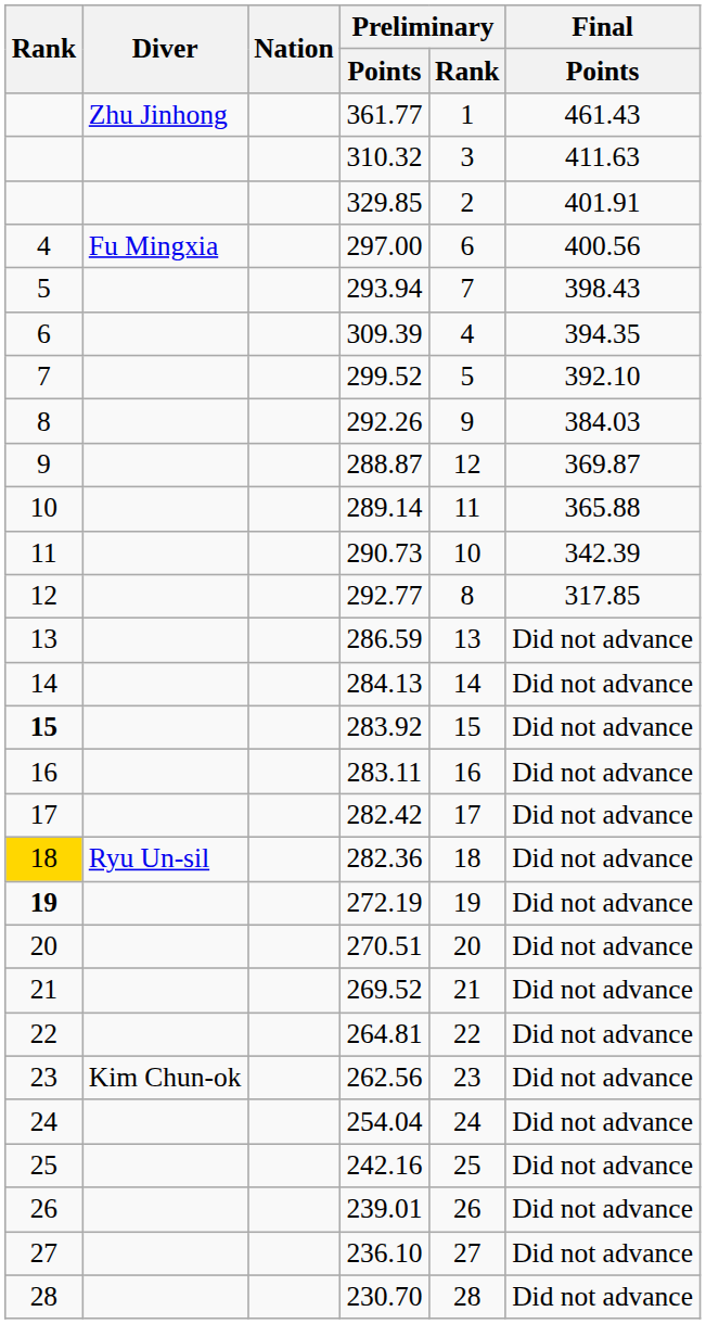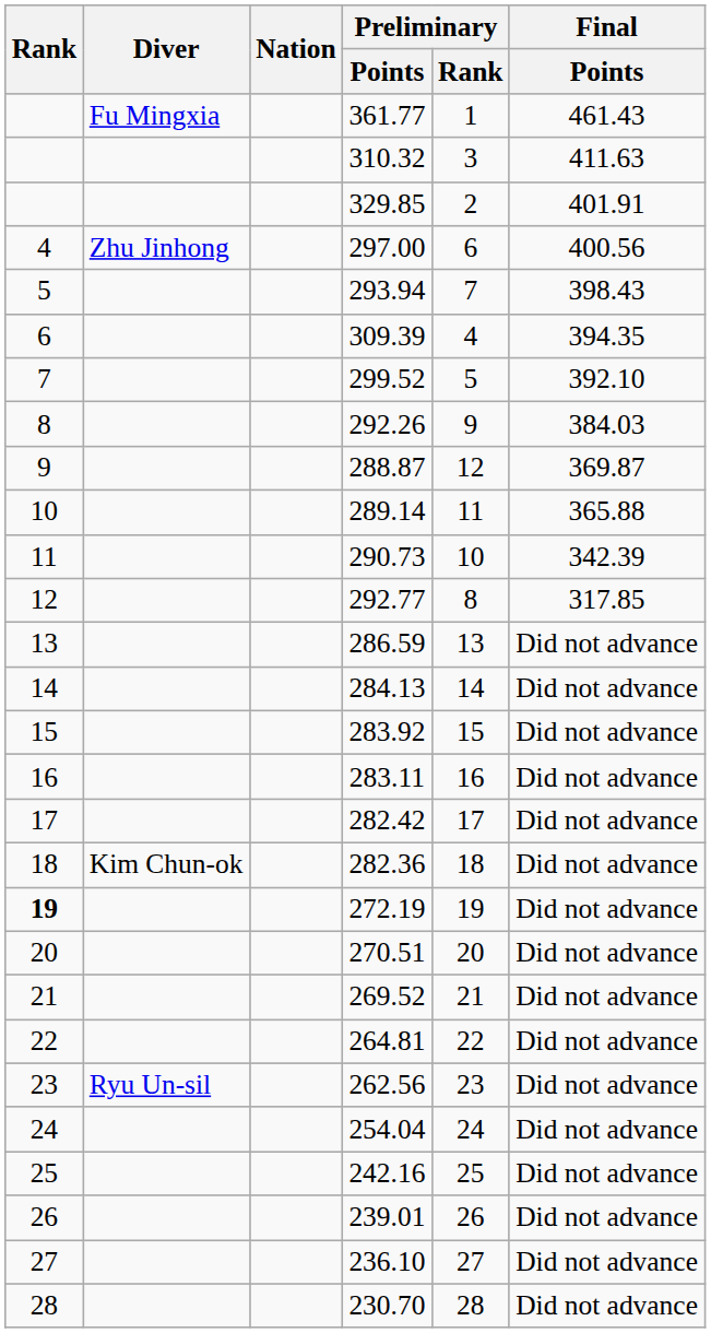 <table class="wikitable sortable" style="text-align:center;">
 <tr>
 <th rowspan=2>Rank</th>
 <th rowspan=2>Diver</th>
 <th rowspan=2>Nation</th>
 <th colspan=2>Preliminary</th>
 <th>Final</th>
 </tr>
 <tr>
 <th>Points</th>
 <th>Rank</th>
 <th>Points</th>
 </tr>
 <tr>
 <td></td>
-<td align=left><a href='#'>Zhu Jinhong</a></td>
+<td align=left><a href='#'>Fu Mingxia</a></td>
 <td align=left></td>
 <td>361.77</td>
 <td>1</td>
 <td>461.43</td>
 </tr>
 <tr>
 <td></td>
 <td align=left></td>
 <td align=left></td>
 <td>310.32</td>
 <td>3</td>
 <td>411.63</td>
 </tr>
 <tr>
 <td></td>
 <td align=left></td>
 <td align=left></td>
 <td>329.85</td>
 <td>2</td>
 <td>401.91</td>
 </tr>
 <tr>
 <td>4</td>
-<td align=left><a href='#'>Fu Mingxia</a></td>
+<td align=left><a href='#'>Zhu Jinhong</a></td>
 <td align=left></td>
 <td>297.00</td>
 <td>6</td>
 <td>400.56</td>
 </tr>
 <tr>
 <td>5</td>
 <td align=left></td>
 <td align=left></td>
 <td>293.94</td>
 <td>7</td>
 <td>398.43</td>
 </tr>
 <tr>
 <td>6</td>
 <td align=left></td>
 <td align=left></td>
 <td>309.39</td>
 <td>4</td>
 <td>394.35</td>
 </tr>
 <tr>
 <td>7</td>
 <td align=left></td>
 <td align=left></td>
 <td>299.52</td>
 <td>5</td>
 <td>392.10</td>
 </tr>
 <tr>
 <td>8</td>
 <td align=left></td>
 <td align=left></td>
 <td>292.26</td>
 <td>9</td>
 <td>384.03</td>
 </tr>
 <tr>
 <td>9</td>
 <td align=left></td>
 <td align=left></td>
 <td>288.87</td>
 <td>12</td>
 <td>369.87</td>
 </tr>
 <tr>
 <td>10</td>
 <td align=left></td>
 <td align=left></td>
 <td>289.14</td>
 <td>11</td>
 <td>365.88</td>
 </tr>
 <tr>
 <td>11</td>
 <td align=left></td>
 <td align=left></td>
 <td>290.73</td>
 <td>10</td>
 <td>342.39</td>
 </tr>
 <tr>
 <td>12</td>
 <td align=left></td>
 <td align=left></td>
 <td>292.77</td>
 <td>8</td>
 <td>317.85</td>
 </tr>
 <tr>
 <td>13</td>
 <td align=left></td>
 <td align=left></td>
 <td>286.59</td>
 <td>13</td>
 <td>Did not advance</td>
 </tr>
 <tr>
 <td>14</td>
 <td align=left></td>
 <td align=left></td>
 <td>284.13</td>
 <td>14</td>
 <td>Did not advance</td>
 </tr>
 <tr>
-<td><strong>15</strong></td>
+<td>15</td>
 <td align=left></td>
 <td align=left></td>
 <td>283.92</td>
 <td>15</td>
 <td>Did not advance</td>
 </tr>
 <tr>
 <td>16</td>
 <td align=left></td>
 <td align=left></td>
 <td>283.11</td>
 <td>16</td>
 <td>Did not advance</td>
 </tr>
 <tr>
 <td>17</td>
 <td align=left></td>
 <td align=left></td>
 <td>282.42</td>
 <td>17</td>
 <td>Did not advance</td>
 </tr>
 <tr>
-<td style="background: gold;">18</td>
-<td align=left><a href='#'>Ryu Un-sil</a></td>
+<td>18</td>
+<td align=left>Kim Chun-ok</td>
 <td align=left></td>
 <td>282.36</td>
 <td>18</td>
 <td>Did not advance</td>
 </tr>
 <tr>
 <td><strong>19</strong></td>
 <td align=left></td>
 <td align=left></td>
 <td>272.19</td>
 <td>19</td>
 <td>Did not advance</td>
 </tr>
 <tr>
 <td>20</td>
 <td align=left></td>
 <td align=left></td>
 <td>270.51</td>
 <td>20</td>
 <td>Did not advance</td>
 </tr>
 <tr>
 <td>21</td>
 <td align=left></td>
 <td align=left></td>
 <td>269.52</td>
 <td>21</td>
 <td>Did not advance</td>
 </tr>
 <tr>
 <td>22</td>
 <td align=left></td>
 <td align=left></td>
 <td>264.81</td>
 <td>22</td>
 <td>Did not advance</td>
 </tr>
 <tr>
 <td>23</td>
-<td align=left>Kim Chun-ok</td>
+<td align=left><a href='#'>Ryu Un-sil</a></td>
 <td align=left></td>
 <td>262.56</td>
 <td>23</td>
 <td>Did not advance</td>
 </tr>
 <tr>
 <td>24</td>
 <td align=left></td>
 <td align=left></td>
 <td>254.04</td>
 <td>24</td>
 <td>Did not advance</td>
 </tr>
 <tr>
 <td>25</td>
 <td align=left></td>
 <td align=left></td>
 <td>242.16</td>
 <td>25</td>
 <td>Did not advance</td>
 </tr>
 <tr>
 <td>26</td>
 <td align=left></td>
 <td align=left></td>
 <td>239.01</td>
 <td>26</td>
 <td>Did not advance</td>
 </tr>
 <tr>
 <td>27</td>
 <td align=left></td>
 <td align=left></td>
 <td>236.10</td>
 <td>27</td>
 <td>Did not advance</td>
 </tr>
 <tr>
 <td>28</td>
 <td align=left></td>
 <td align=left></td>
 <td>230.70</td>
 <td>28</td>
 <td>Did not advance</td>
 </tr>
 </table>
